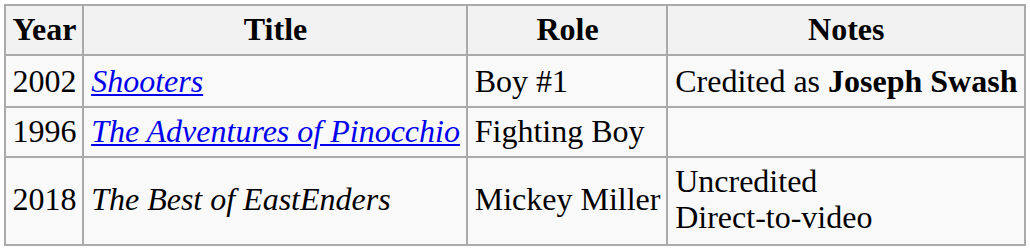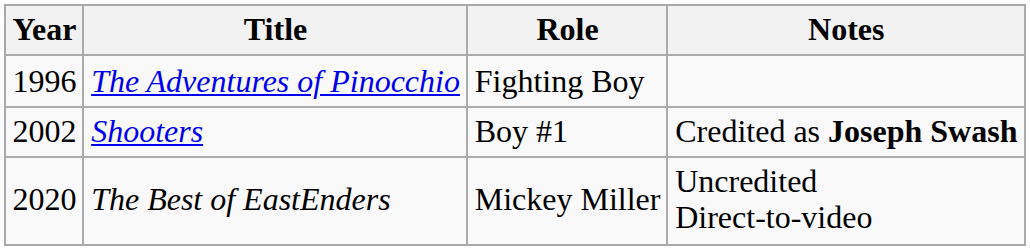 <table class="wikitable sortable">
 <tr>
 <th>Year</th>
 <th>Title</th>
 <th>Role</th>
 <th>Notes</th>
 </tr>
 <tr>
+<td>1996</td>
+<td><em><a href='#'>The Adventures of Pinocchio</a></em></td>
+<td>Fighting Boy</td>
+<td></td>
+</tr>
+<tr>
 <td>2002</td>
 <td><em><a href='#'>Shooters</a></em></td>
 <td>Boy #1</td>
 <td>Credited as <strong>Joseph Swash</strong></td>
 </tr>
 <tr>
-<td>1996</td>
-<td><em><a href='#'>The Adventures of Pinocchio</a></em></td>
-<td>Fighting Boy</td>
-<td></td>
-</tr>
-<tr>
-<td>2018</td>
+<td>2020</td>
 <td><em>The Best of EastEnders</em></td>
 <td>Mickey Miller</td>
 <td>Uncredited<br>Direct-to-video</td>
 </tr>
 </table>
